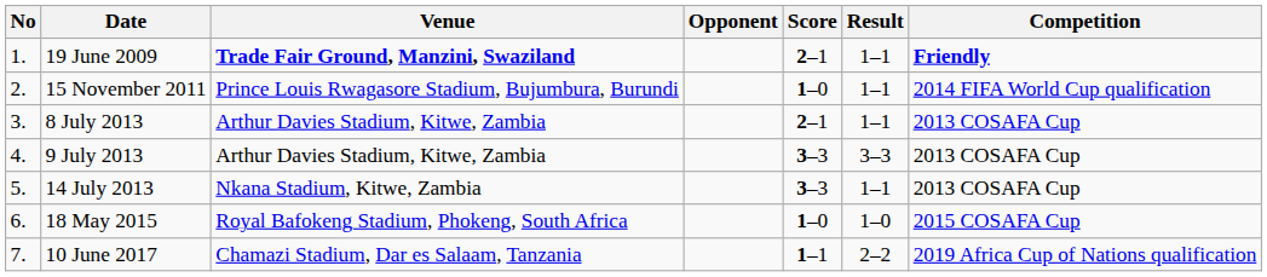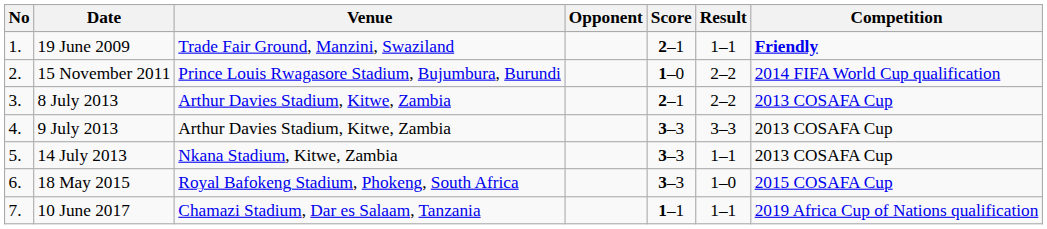 <table class="wikitable" style="font-size:100%;">
 <tr>
 <th>No</th>
 <th>Date</th>
 <th>Venue</th>
 <th>Opponent</th>
 <th>Score</th>
 <th>Result</th>
 <th>Competition</th>
 </tr>
 <tr>
 <td>1.</td>
 <td>19 June 2009</td>
-<td><strong><a href='#'>Trade Fair Ground</a>, <a href='#'>Manzini</a>, <a href='#'>Swaziland</a></strong></td>
+<td><a href='#'>Trade Fair Ground</a>, <a href='#'>Manzini</a>, <a href='#'>Swaziland</a></td>
 <td></td>
 <td align=center><strong>2</strong>–1</td>
 <td align=center>1–1</td>
 <td><strong><a href='#'>Friendly</a></strong></td>
 </tr>
 <tr>
 <td>2.</td>
 <td>15 November 2011</td>
 <td><a href='#'>Prince Louis Rwagasore Stadium</a>, <a href='#'>Bujumbura</a>, <a href='#'>Burundi</a></td>
 <td></td>
 <td align=center><strong>1</strong>–0</td>
-<td align=center>1–1</td>
+<td align=center>2–2</td>
 <td><a href='#'>2014 FIFA World Cup qualification</a></td>
 </tr>
 <tr>
 <td>3.</td>
 <td>8 July 2013</td>
 <td><a href='#'>Arthur Davies Stadium</a>, <a href='#'>Kitwe</a>, <a href='#'>Zambia</a></td>
 <td></td>
 <td align=center><strong>2</strong>–1</td>
-<td align=center>1–1 </td>
+<td align=center>2–2</td>
 <td><a href='#'>2013 COSAFA Cup</a></td>
 </tr>
 <tr>
 <td>4.</td>
 <td>9 July 2013</td>
 <td>Arthur Davies Stadium, Kitwe, Zambia</td>
 <td></td>
 <td align=center><strong>3</strong>–3</td>
 <td align=center>3–3</td>
 <td>2013 COSAFA Cup</td>
 </tr>
 <tr>
 <td>5.</td>
 <td>14 July 2013</td>
 <td><a href='#'>Nkana Stadium</a>, Kitwe, Zambia</td>
 <td></td>
 <td align=center><strong>3</strong>–3</td>
 <td align=center>1–1 </td>
 <td>2013 COSAFA Cup</td>
 </tr>
 <tr>
 <td>6.</td>
 <td>18 May 2015</td>
 <td><a href='#'>Royal Bafokeng Stadium</a>, <a href='#'>Phokeng</a>, <a href='#'>South Africa</a></td>
 <td></td>
-<td align=center><strong>1</strong>–0</td>
+<td align=center><strong>3</strong>–3</td>
 <td align=center>1–0</td>
 <td><a href='#'>2015 COSAFA Cup</a></td>
 </tr>
 <tr>
 <td>7.</td>
 <td>10 June 2017</td>
 <td><a href='#'>Chamazi Stadium</a>, <a href='#'>Dar es Salaam</a>, <a href='#'>Tanzania</a></td>
 <td></td>
 <td align=center><strong>1</strong>–1</td>
-<td align=center>2–2</td>
+<td align=center>1–1</td>
 <td><a href='#'>2019 Africa Cup of Nations qualification</a></td>
 </tr>
 </table>
